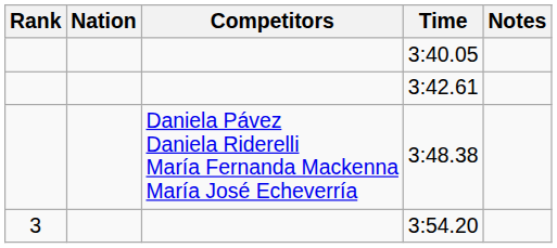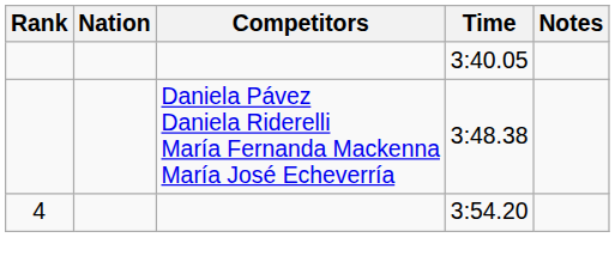 <table class="wikitable sortable" style="text-align:center">
 <tr>
 <th>Rank</th>
 <th>Nation</th>
 <th>Competitors</th>
 <th>Time</th>
 <th>Notes</th>
 </tr>
 <tr>
 <td align=center></td>
 <td align=left></td>
 <td align=left></td>
 <td>3:40.05</td>
 <td></td>
 </tr>
 <tr>
 <td align=center></td>
 <td align=left></td>
-<td align=left></td>
-<td>3:42.61</td>
-<td></td>
-</tr>
-<tr>
-<td align=center></td>
-<td align=left></td>
 <td align=left><a href='#'>Daniela Pávez</a><br><a href='#'>Daniela Riderelli</a><br><a href='#'>María Fernanda Mackenna</a><br><a href='#'>María José Echeverría</a></td>
 <td>3:48.38</td>
 <td></td>
 </tr>
 <tr>
-<td align=center>3</td>
+<td align=center>4</td>
 <td align=left></td>
 <td align=left></td>
 <td>3:54.20</td>
 <td></td>
 </tr>
 </table>
